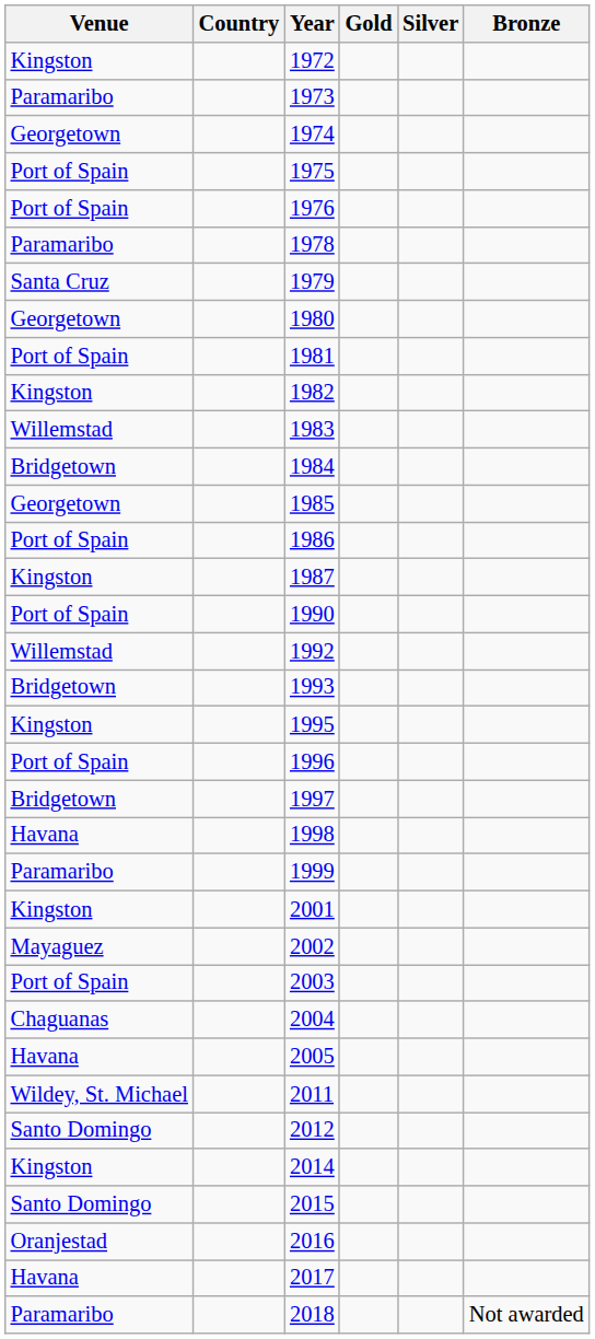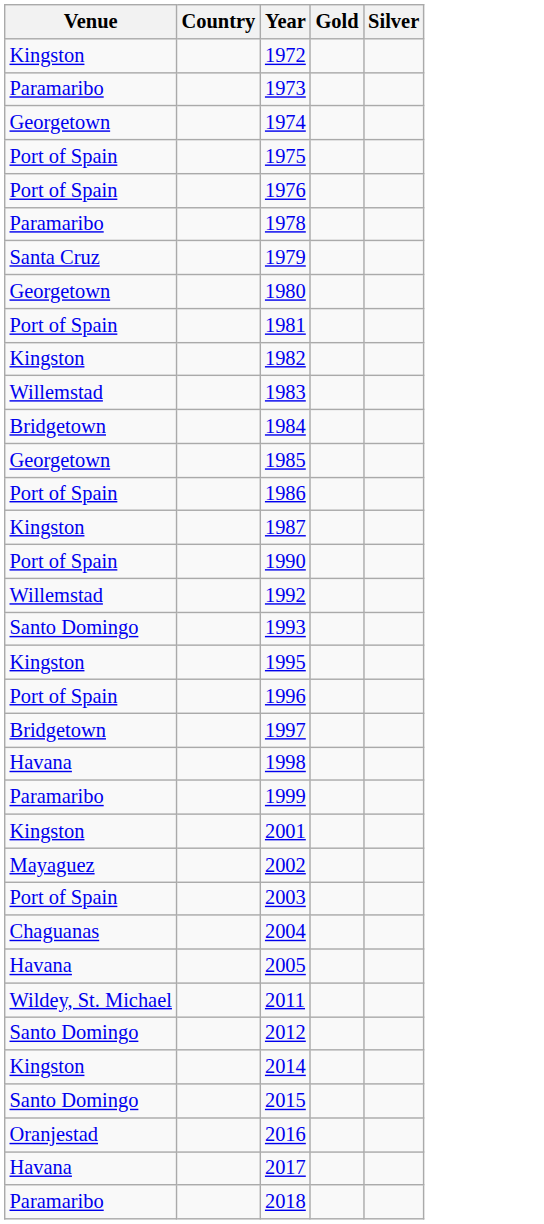 <table class=wikitable style="font-size:90%">
 <tr>
 <th>Venue</th>
 <th>Country</th>
 <th>Year</th>
 <th>Gold</th>
 <th>Silver</th>
-<th>Bronze</th>
 </tr>
 <tr>
 <td><a href='#'>Kingston</a></td>
 <td></td>
 <td><a href='#'>1972</a></td>
-<td></td>
 <td></td>
 <td></td>
 </tr>
 <tr>
 <td><a href='#'>Paramaribo</a></td>
 <td></td>
 <td><a href='#'>1973</a></td>
 <td></td>
 <td></td>
-<td></td>
 </tr>
 <tr>
 <td><a href='#'>Georgetown</a></td>
 <td></td>
 <td><a href='#'>1974</a></td>
-<td></td>
 <td></td>
 <td></td>
 </tr>
 <tr>
 <td><a href='#'>Port of Spain</a></td>
 <td></td>
 <td><a href='#'>1975</a></td>
 <td></td>
 <td></td>
-<td></td>
 </tr>
 <tr>
 <td><a href='#'>Port of Spain</a></td>
 <td></td>
 <td><a href='#'>1976</a></td>
-<td></td>
 <td></td>
 <td></td>
 </tr>
 <tr>
 <td><a href='#'>Paramaribo</a></td>
 <td></td>
 <td><a href='#'>1978</a></td>
 <td></td>
 <td></td>
-<td></td>
 </tr>
 <tr>
 <td><a href='#'>Santa Cruz</a></td>
 <td></td>
 <td><a href='#'>1979</a></td>
-<td></td>
 <td></td>
 <td></td>
 </tr>
 <tr>
 <td><a href='#'>Georgetown</a></td>
 <td></td>
 <td><a href='#'>1980</a></td>
 <td></td>
 <td></td>
-<td></td>
 </tr>
 <tr>
 <td><a href='#'>Port of Spain</a></td>
 <td></td>
 <td><a href='#'>1981</a></td>
-<td></td>
 <td></td>
 <td></td>
 </tr>
 <tr>
 <td><a href='#'>Kingston</a></td>
 <td></td>
 <td><a href='#'>1982</a></td>
 <td></td>
 <td></td>
-<td></td>
 </tr>
 <tr>
 <td><a href='#'>Willemstad</a></td>
 <td></td>
 <td><a href='#'>1983</a></td>
-<td></td>
 <td></td>
 <td></td>
 </tr>
 <tr>
 <td><a href='#'>Bridgetown</a></td>
 <td></td>
 <td><a href='#'>1984</a></td>
 <td></td>
 <td></td>
-<td></td>
 </tr>
 <tr>
 <td><a href='#'>Georgetown</a></td>
 <td></td>
 <td><a href='#'>1985</a></td>
-<td></td>
 <td></td>
 <td></td>
 </tr>
 <tr>
 <td><a href='#'>Port of Spain</a></td>
 <td></td>
 <td><a href='#'>1986</a></td>
 <td></td>
 <td></td>
-<td></td>
 </tr>
 <tr>
 <td><a href='#'>Kingston</a></td>
 <td></td>
 <td><a href='#'>1987</a></td>
-<td></td>
 <td></td>
 <td></td>
 </tr>
 <tr>
 <td><a href='#'>Port of Spain</a></td>
 <td></td>
 <td><a href='#'>1990</a></td>
 <td></td>
 <td></td>
-<td></td>
 </tr>
 <tr>
 <td><a href='#'>Willemstad</a></td>
 <td></td>
 <td><a href='#'>1992</a></td>
 <td></td>
 <td></td>
-<td></td>
 </tr>
 <tr>
-<td><a href='#'>Bridgetown</a></td>
+<td><a href='#'>Santo Domingo</a></td>
 <td></td>
 <td><a href='#'>1993</a></td>
-<td></td>
 <td></td>
 <td></td>
 </tr>
 <tr>
 <td><a href='#'>Kingston</a></td>
 <td></td>
 <td><a href='#'>1995</a></td>
 <td></td>
 <td></td>
-<td></td>
 </tr>
 <tr>
 <td><a href='#'>Port of Spain</a></td>
 <td></td>
 <td><a href='#'>1996</a></td>
-<td></td>
 <td></td>
 <td></td>
 </tr>
 <tr>
 <td><a href='#'>Bridgetown</a></td>
 <td></td>
 <td><a href='#'>1997</a></td>
 <td></td>
 <td></td>
-<td></td>
 </tr>
 <tr>
 <td><a href='#'>Havana</a></td>
 <td></td>
 <td><a href='#'>1998</a></td>
-<td></td>
 <td></td>
 <td></td>
 </tr>
 <tr>
 <td><a href='#'>Paramaribo</a></td>
 <td></td>
 <td><a href='#'>1999</a></td>
 <td></td>
 <td></td>
-<td></td>
 </tr>
 <tr>
 <td><a href='#'>Kingston</a></td>
 <td></td>
 <td><a href='#'>2001</a></td>
-<td></td>
 <td></td>
 <td></td>
 </tr>
 <tr>
 <td><a href='#'>Mayaguez</a></td>
 <td></td>
 <td><a href='#'>2002</a></td>
 <td></td>
 <td></td>
-<td></td>
 </tr>
 <tr>
 <td><a href='#'>Port of Spain</a></td>
 <td></td>
 <td><a href='#'>2003</a></td>
-<td></td>
 <td></td>
 <td></td>
 </tr>
 <tr>
 <td><a href='#'>Chaguanas</a></td>
 <td></td>
 <td><a href='#'>2004</a></td>
 <td></td>
 <td></td>
-<td></td>
 </tr>
 <tr>
 <td><a href='#'>Havana</a></td>
 <td></td>
 <td><a href='#'>2005</a></td>
-<td></td>
 <td></td>
 <td></td>
 </tr>
 <tr>
 <td><a href='#'>Wildey, St. Michael</a></td>
 <td></td>
 <td><a href='#'>2011</a></td>
 <td></td>
 <td></td>
-<td></td>
 </tr>
 <tr>
 <td><a href='#'>Santo Domingo</a></td>
 <td></td>
 <td><a href='#'>2012</a></td>
-<td></td>
 <td></td>
 <td></td>
 </tr>
 <tr>
 <td><a href='#'>Kingston</a></td>
 <td></td>
 <td><a href='#'>2014</a></td>
 <td></td>
 <td></td>
-<td></td>
 </tr>
 <tr>
 <td><a href='#'>Santo Domingo</a></td>
 <td></td>
 <td><a href='#'>2015</a></td>
-<td></td>
 <td></td>
 <td></td>
 </tr>
 <tr>
 <td><a href='#'>Oranjestad</a></td>
 <td></td>
 <td><a href='#'>2016</a></td>
 <td></td>
 <td></td>
-<td></td>
 </tr>
 <tr>
 <td><a href='#'>Havana</a></td>
 <td></td>
 <td><a href='#'>2017</a></td>
-<td></td>
 <td></td>
 <td></td>
 </tr>
 <tr>
 <td><a href='#'>Paramaribo</a></td>
 <td></td>
 <td><a href='#'>2018</a></td>
 <td></td>
 <td></td>
-<td>Not awarded</td>
 </tr>
 </table>
